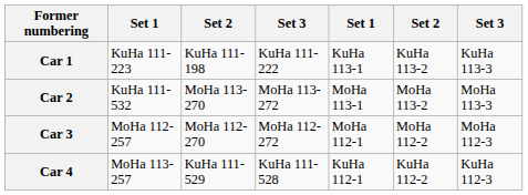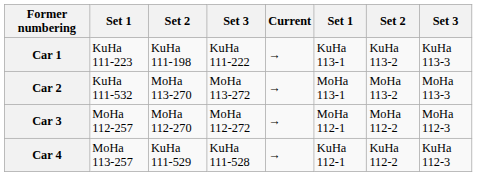 <table class="wikitable">
 <tr>
 <th>Former numbering</th>
 <th>Set 1</th>
 <th>Set 2</th>
 <th>Set 3</th>
+<th>Current</th>
 <th>Set 1</th>
 <th>Set 2</th>
 <th>Set 3</th>
 </tr>
 <tr>
 <th>Car 1</th>
 <td>KuHa 111-223</td>
 <td>KuHa 111-198</td>
 <td>KuHa 111-222</td>
+<td>→</td>
 <td>KuHa 113-1</td>
 <td>KuHa 113-2</td>
 <td>KuHa 113-3</td>
 </tr>
 <tr>
 <th>Car 2</th>
 <td>KuHa 111-532</td>
 <td>MoHa 113-270</td>
 <td>MoHa 113-272</td>
+<td>→</td>
 <td>MoHa 113-1</td>
 <td>MoHa 113-2</td>
 <td>MoHa 113-3</td>
 </tr>
 <tr>
 <th>Car 3</th>
 <td>MoHa 112-257</td>
 <td>MoHa 112-270</td>
 <td>MoHa 112-272</td>
+<td>→</td>
 <td>MoHa 112-1</td>
 <td>MoHa 112-2</td>
 <td>MoHa 112-3</td>
 </tr>
 <tr>
 <th>Car 4</th>
 <td>MoHa 113-257</td>
 <td>KuHa 111-529</td>
 <td>KuHa 111-528</td>
+<td>→</td>
 <td>KuHa 112-1</td>
 <td>KuHa 112-2</td>
 <td>KuHa 112-3</td>
 </tr>
 </table>
